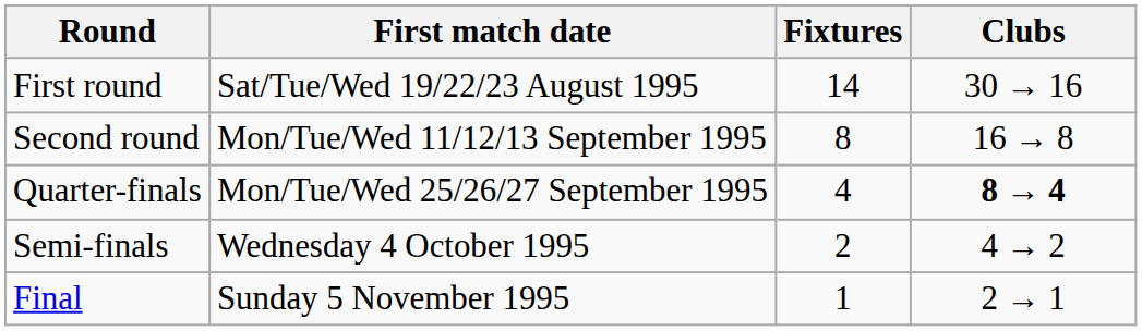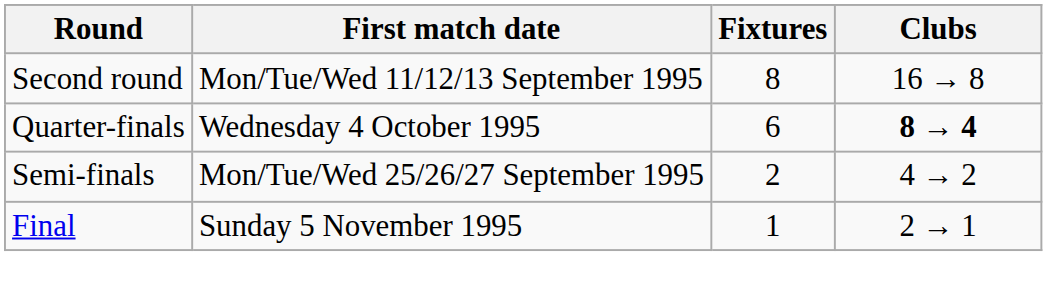 <table class="wikitable">
 <tr>
 <th>Round</th>
 <th>First match date</th>
 <th>Fixtures</th>
 <th width=100>Clubs</th>
-</tr>
-<tr align=center>
-<td align=left>First round</td>
-<td align=left>Sat/Tue/Wed 19/22/23 August 1995</td>
-<td>14</td>
-<td>30 → 16</td>
 </tr>
 <tr align=center>
 <td align=left>Second round</td>
 <td align=left>Mon/Tue/Wed 11/12/13 September 1995</td>
 <td>8</td>
 <td>16 → 8</td>
 </tr>
 <tr align=center>
 <td align=left>Quarter-finals</td>
-<td align=left>Mon/Tue/Wed 25/26/27 September 1995</td>
-<td>4</td>
+<td align=left>Wednesday 4 October 1995</td>
+<td>6</td>
 <td><strong>8 → 4</strong></td>
 </tr>
 <tr align=center>
 <td align=left>Semi-finals</td>
-<td align=left>Wednesday 4 October 1995</td>
+<td align=left>Mon/Tue/Wed 25/26/27 September 1995</td>
 <td>2</td>
 <td>4 → 2</td>
 </tr>
 <tr align=center>
 <td align=left><a href='#'>Final</a></td>
 <td align=left>Sunday 5 November 1995</td>
 <td>1</td>
 <td>2 → 1</td>
 </tr>
 </table>
